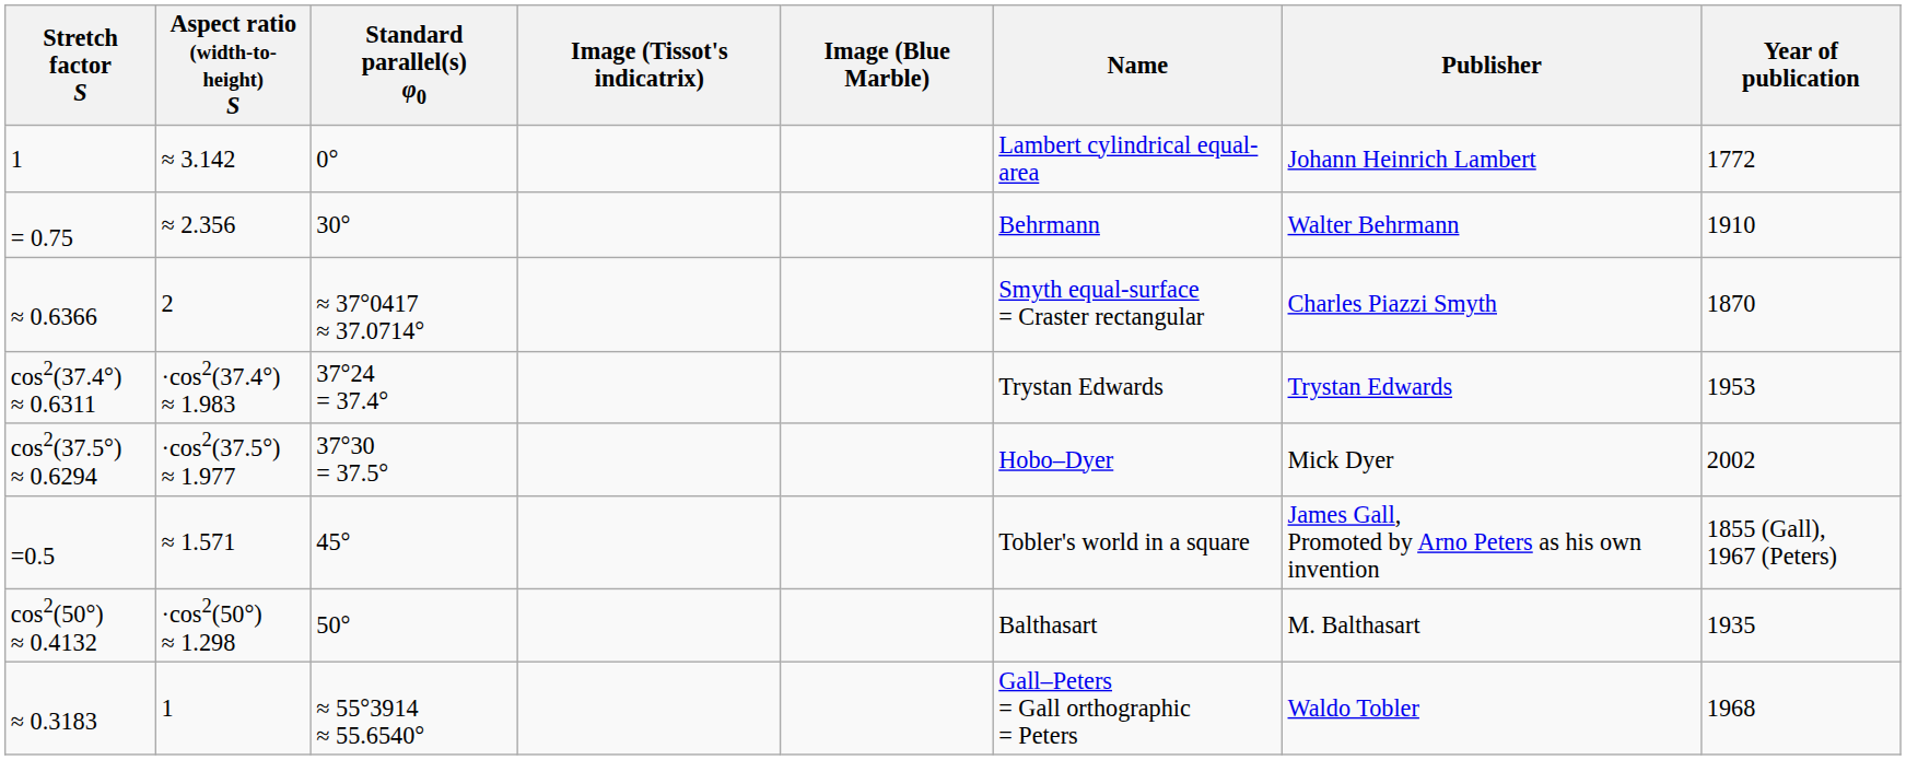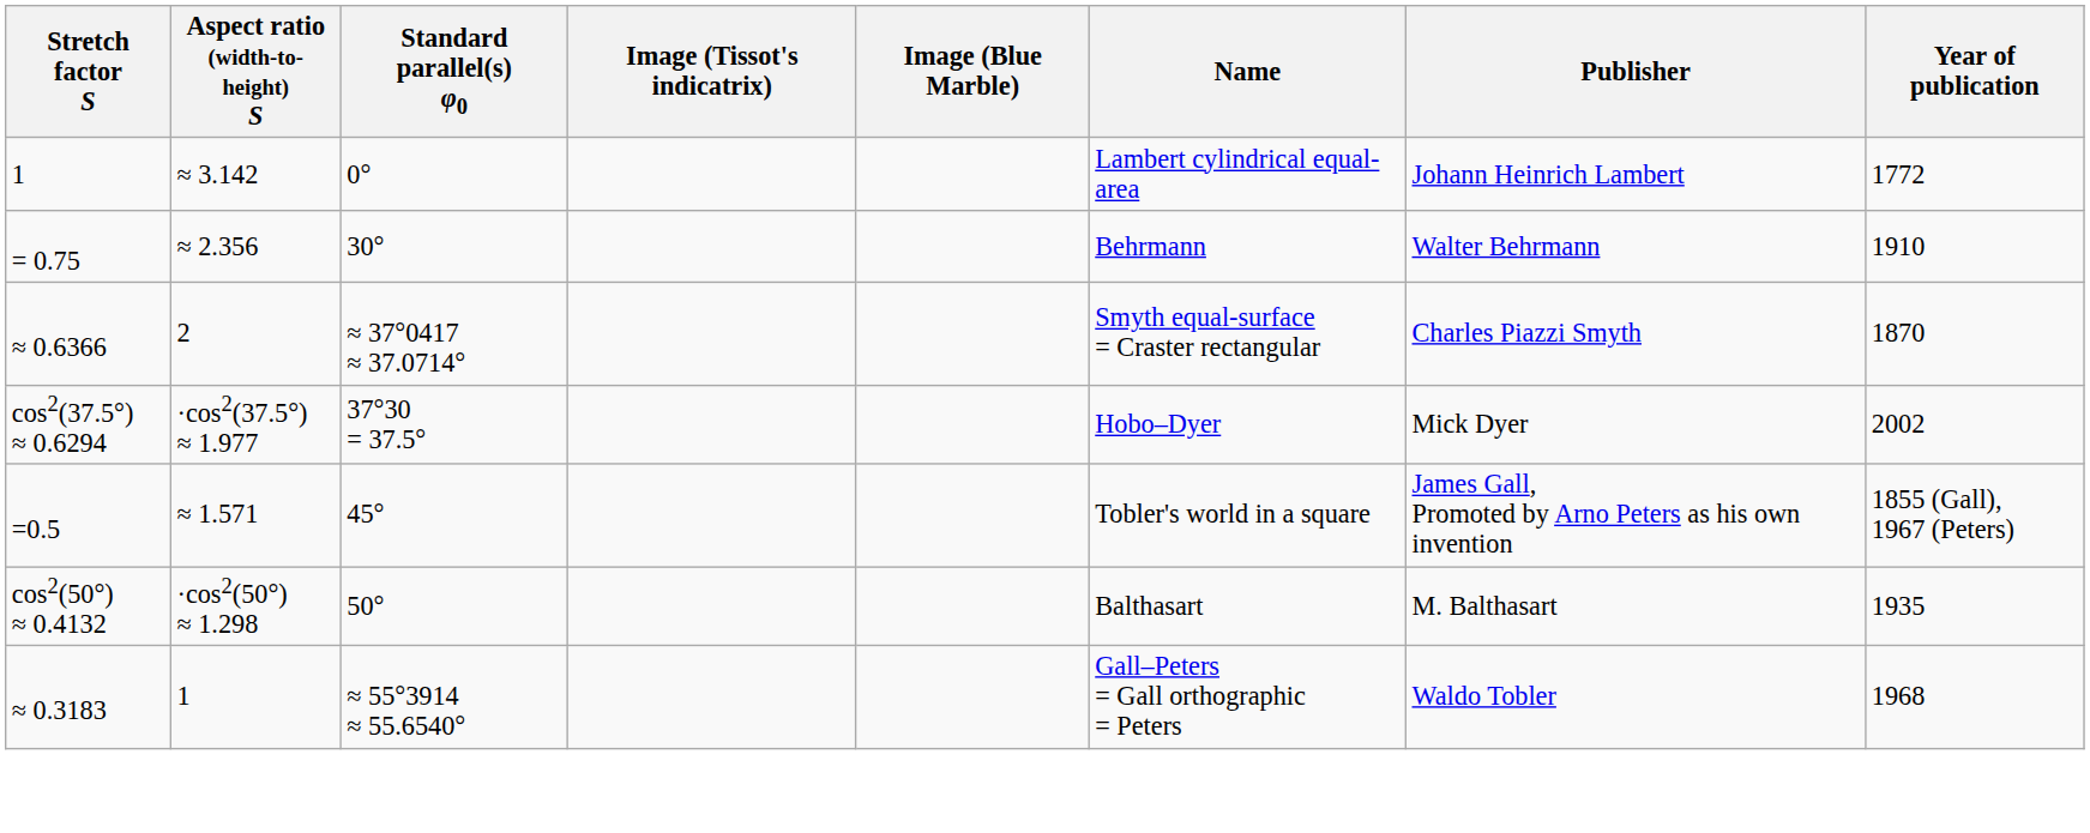 <table class="wikitable sortable">
 <tr>
 <th>Stretch factor<br><em>S</em></th>
 <th>Aspect ratio<br><small>(width-to-height)</small><br><em>S</em></th>
 <th>Standard parallel(s)<br><em>φ</em><sub>0</sub></th>
 <th>Image (Tissot's indicatrix)</th>
 <th>Image (Blue Marble)</th>
 <th>Name</th>
 <th>Publisher</th>
 <th>Year of publication</th>
 </tr>
 <tr>
 <td>1</td>
 <td> ≈ 3.142</td>
 <td data-sort-value="0">0°</td>
 <td style="text-align:center"></td>
 <td style="text-align:center"></td>
 <td><a href='#'>Lambert cylindrical equal-area</a></td>
 <td><a href='#'>Johann Heinrich Lambert</a></td>
 <td>1772</td>
 </tr>
 <tr>
 <td data-sort-value="0.75"> <br>= 0.75</td>
 <td> ≈ 2.356</td>
 <td data-sort-value="30">30°</td>
 <td style="text-align:center"></td>
 <td style="text-align:center"></td>
 <td><a href='#'>Behrmann</a></td>
 <td><a href='#'>Walter Behrmann</a></td>
 <td>1910</td>
 </tr>
 <tr>
 <td data-sort-value="0.63661977236"> <br>≈ 0.6366</td>
 <td>2</td>
 <td data-sort-value="37.071435"> <br>≈ 37°0417 <br>≈ 37.0714°</td>
 <td style="text-align:center"></td>
 <td style="text-align:center"></td>
 <td><a href='#'>Smyth equal-surface</a><br>= Craster rectangular</td>
 <td><a href='#'>Charles Piazzi Smyth</a></td>
 <td>1870</td>
 </tr>
 <tr>
-<td data-sort-value="0.63109458932">cos<sup>2</sup>(37.4°) <br>≈ 0.6311</td>
-<td>·cos<sup>2</sup>(37.4°) <br>≈ 1.983</td>
-<td data-sort-value="37.4">37°24 <br>= 37.4°</td>
-<td style="text-align:center"></td>
-<td style="text-align:center"></td>
-<td>Trystan Edwards</td>
-<td><a href='#'>Trystan Edwards</a></td>
-<td>1953</td>
-</tr>
-<tr>
 <td data-sort-value="0.62940952255">cos<sup>2</sup>(37.5°) <br>≈ 0.6294</td>
 <td>·cos<sup>2</sup>(37.5°) <br>≈ 1.977</td>
 <td data-sort-value="37.5">37°30 <br>= 37.5°</td>
 <td style="text-align:center"></td>
 <td style="text-align:center"></td>
 <td><a href='#'>Hobo–Dyer</a></td>
 <td>Mick Dyer</td>
 <td>2002</td>
 </tr>
 <tr>
 <td data-sort-value="0.5"> <br>=0.5</td>
 <td> ≈ 1.571</td>
 <td data-sort-value="45">45°</td>
 <td style="text-align:center"></td>
 <td style="text-align:center"></td>
 <td>Tobler's world in a square</td>
 <td><a href='#'>James Gall</a>,<br>Promoted by <a href='#'>Arno Peters</a> as his own invention</td>
 <td>1855 (Gall),<br>1967 (Peters)</td>
 </tr>
 <tr>
 <td data-sort-value="0.41317591116">cos<sup>2</sup>(50°) <br>≈ 0.4132</td>
 <td>·cos<sup>2</sup>(50°) <br>≈ 1.298</td>
 <td data-sort-value="50">50°</td>
 <td style="text-align:center"></td>
 <td style="text-align:center"></td>
 <td>Balthasart</td>
 <td>M. Balthasart</td>
 <td>1935</td>
 </tr>
 <tr>
 <td data-sort-value="0.31830988618"> <br>≈ 0.3183</td>
 <td>1</td>
 <td data-sort-value="55.6539665"> <br>≈ 55°3914 <br>≈ 55.6540°</td>
 <td style="text-align:center"></td>
 <td style="text-align:center"></td>
 <td><a href='#'>Gall–Peters</a><br>= Gall orthographic<br>= Peters</td>
 <td><a href='#'>Waldo Tobler</a></td>
 <td>1968</td>
 </tr>
 </table>
